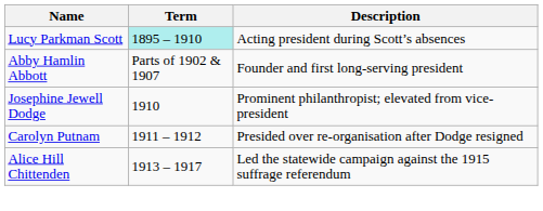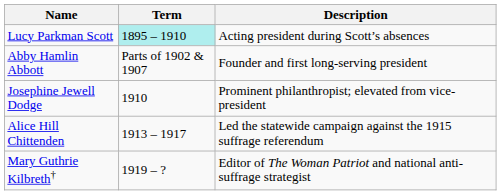 <table class="wikitable">
 <tr>
 <th>Name</th>
 <th>Term</th>
 <th>Description</th>
 </tr>
 <tr>
 <td><a href='#'>Lucy Parkman Scott</a></td>
 <td style="background: paleturquoise;">1895 – 1910</td>
 <td>Acting president during Scott’s absences</td>
 </tr>
 <tr>
 <td><a href='#'>Abby Hamlin Abbott</a></td>
 <td>Parts of 1902 & 1907</td>
 <td>Founder and first long-serving president</td>
 </tr>
 <tr>
 <td><a href='#'>Josephine Jewell Dodge</a></td>
 <td>1910</td>
 <td>Prominent philanthropist; elevated from vice-president</td>
 </tr>
 <tr>
-<td><a href='#'>Carolyn Putnam</a></td>
-<td>1911 – 1912</td>
-<td>Presided over re-organisation after Dodge resigned</td>
-</tr>
-<tr>
 <td><a href='#'>Alice Hill Chittenden</a></td>
 <td>1913 – 1917</td>
 <td>Led the statewide campaign against the 1915 suffrage referendum</td>
 </tr>
+<tr>
+<td><a href='#'>Mary Guthrie Kilbreth</a><sup>†</sup></td>
+<td>1919 – ?</td>
+<td>Editor of <em>The Woman Patriot</em> and national anti-suffrage strategist</td>
+</tr>
 </table>
